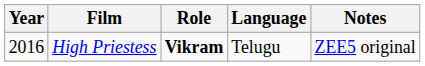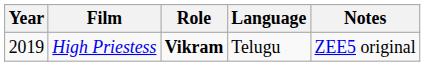 <table class="wikitable sortable">
 <tr>
 <th>Year</th>
 <th>Film</th>
 <th>Role</th>
 <th>Language</th>
 <th>Notes</th>
 </tr>
 <tr>
-<td>2016</td>
+<td>2019</td>
 <td><em><a href='#'>High Priestess</a></em></td>
 <td><strong>Vikram</strong></td>
 <td>Telugu</td>
 <td><a href='#'>ZEE5</a> original</td>
 </tr>
 </table>
